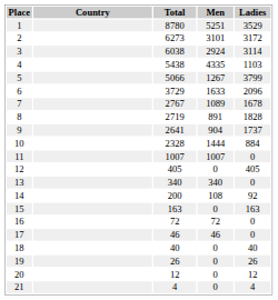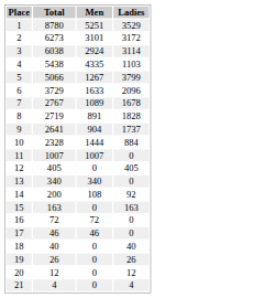 <table border="0" style="border: 1px solid #999; background-color:#FFFFFF; text-align:center; font-size:86%; line-height:15px;">
 <tr align="center" bgcolor="#CCCCCC">
 <th width=35>Place</th>
-<th width=170>Country</th>
 <th width=60>Total</th>
 <th width=50>Men</th>
 <th width=50>Ladies</th>
 </tr>
 <tr bgcolor="#EFEFEF">
 <td>1</td>
-<td align="left"></td>
 <td>8780</td>
 <td>5251</td>
 <td>3529</td>
 </tr>
 <tr>
 <td>2</td>
-<td align="left"></td>
 <td>6273</td>
 <td>3101</td>
 <td>3172</td>
 </tr>
 <tr bgcolor="#EFEFEF">
 <td>3</td>
-<td align="left"></td>
 <td>6038</td>
 <td>2924</td>
 <td>3114</td>
 </tr>
 <tr>
 <td>4</td>
-<td align="left"></td>
 <td>5438</td>
 <td>4335</td>
 <td>1103</td>
 </tr>
 <tr bgcolor="#EFEFEF">
 <td>5</td>
-<td align="left"></td>
 <td>5066</td>
 <td>1267</td>
 <td>3799</td>
 </tr>
 <tr>
 <td>6</td>
-<td align="left"></td>
 <td>3729</td>
 <td>1633</td>
 <td>2096</td>
 </tr>
 <tr bgcolor="#EFEFEF">
 <td>7</td>
-<td align="left"></td>
 <td>2767</td>
 <td>1089</td>
 <td>1678</td>
 </tr>
 <tr>
 <td>8</td>
-<td align="left"></td>
 <td>2719</td>
 <td>891</td>
 <td>1828</td>
 </tr>
 <tr bgcolor="#EFEFEF">
 <td>9</td>
-<td align="left"></td>
 <td>2641</td>
 <td>904</td>
 <td>1737</td>
 </tr>
 <tr>
 <td>10</td>
-<td align="left"></td>
 <td>2328</td>
 <td>1444</td>
 <td>884</td>
 </tr>
 <tr bgcolor="#EFEFEF">
 <td>11</td>
-<td align="left"></td>
 <td>1007</td>
 <td>1007</td>
 <td>0</td>
 </tr>
 <tr>
 <td>12</td>
-<td align="left"></td>
 <td>405</td>
 <td>0</td>
 <td>405</td>
 </tr>
 <tr bgcolor="#EFEFEF">
 <td>13</td>
-<td align="left"></td>
 <td>340</td>
 <td>340</td>
 <td>0</td>
 </tr>
 <tr>
 <td>14</td>
-<td align="left"></td>
 <td>200</td>
 <td>108</td>
 <td>92</td>
 </tr>
 <tr bgcolor="#EFEFEF">
 <td>15</td>
-<td align="left"></td>
 <td>163</td>
 <td>0</td>
 <td>163</td>
 </tr>
 <tr>
 <td>16</td>
-<td align="left"></td>
 <td>72</td>
 <td>72</td>
 <td>0</td>
 </tr>
 <tr bgcolor="#EFEFEF">
 <td>17</td>
-<td align="left"></td>
 <td>46</td>
 <td>46</td>
 <td>0</td>
 </tr>
 <tr>
 <td>18</td>
-<td align="left"></td>
 <td>40</td>
 <td>0</td>
 <td>40</td>
 </tr>
 <tr bgcolor="#EFEFEF">
 <td>19</td>
-<td align="left"></td>
 <td>26</td>
 <td>0</td>
 <td>26</td>
 </tr>
 <tr>
 <td>20</td>
-<td align="left"></td>
 <td>12</td>
 <td>0</td>
 <td>12</td>
 </tr>
 <tr bgcolor="#EFEFEF">
 <td>21</td>
-<td align="left"></td>
 <td>4</td>
 <td>0</td>
 <td>4</td>
 </tr>
 </table>
